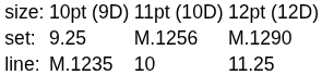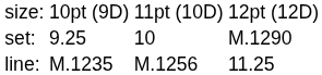 <table style="margin-left:40px;">
 <tr>
 <td>size:</td>
 <td>10pt (9D)</td>
 <td>11pt (10D)</td>
 <td>12pt (12D)</td>
 </tr>
 <tr>
 <td>set:</td>
 <td>9.25</td>
-<td>M.1256</td>
+<td>10</td>
 <td>M.1290</td>
 </tr>
 <tr>
 <td>line:</td>
 <td>M.1235</td>
-<td>10</td>
+<td>M.1256</td>
 <td>11.25</td>
 </tr>
 </table>
